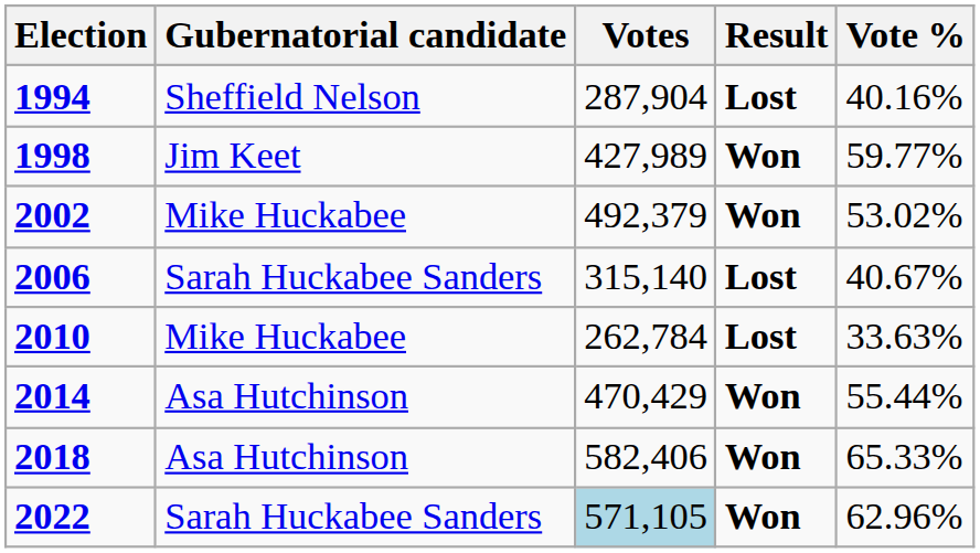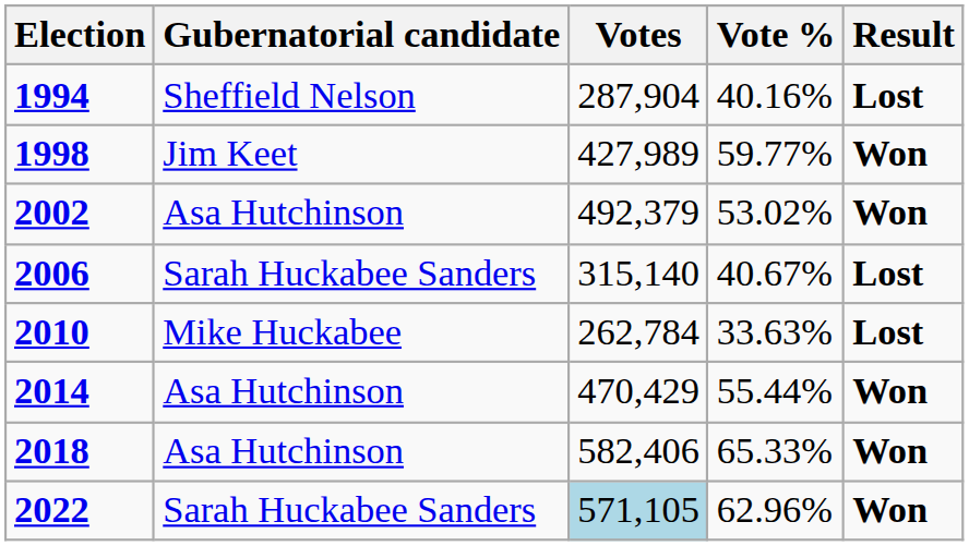 <table class="wikitable">
 <tr>
 <th>Election</th>
 <th>Gubernatorial candidate</th>
 <th>Votes</th>
+<th>Vote %</th>
 <th>Result</th>
-<th>Vote %</th>
 </tr>
 <tr>
 <td><strong><a href='#'>1994</a></strong></td>
 <td><a href='#'>Sheffield Nelson</a></td>
 <td>287,904</td>
+<td>40.16%</td>
 <td><strong>Lost</strong> </td>
-<td>40.16%</td>
 </tr>
 <tr>
 <td><strong><a href='#'>1998</a></strong></td>
 <td><a href='#'>Jim Keet</a></td>
 <td>427,989</td>
+<td>59.77%</td>
 <td><strong>Won</strong> </td>
-<td>59.77%</td>
 </tr>
 <tr>
 <td><strong><a href='#'>2002</a></strong></td>
-<td><a href='#'>Mike Huckabee</a></td>
+<td><a href='#'>Asa Hutchinson</a></td>
 <td>492,379</td>
+<td>53.02%</td>
 <td><strong>Won</strong> </td>
-<td>53.02%</td>
 </tr>
 <tr>
 <td><strong><a href='#'>2006</a></strong></td>
 <td><a href='#'>Sarah Huckabee Sanders</a></td>
 <td>315,140</td>
+<td>40.67%</td>
 <td><strong>Lost</strong> </td>
-<td>40.67%</td>
 </tr>
 <tr>
 <td><strong><a href='#'>2010</a></strong></td>
 <td><a href='#'>Mike Huckabee</a></td>
 <td>262,784</td>
+<td>33.63%</td>
 <td><strong>Lost</strong> </td>
-<td>33.63%</td>
 </tr>
 <tr>
 <td><strong><a href='#'>2014</a></strong></td>
 <td><a href='#'>Asa Hutchinson</a></td>
 <td>470,429</td>
+<td>55.44%</td>
 <td><strong>Won</strong> </td>
-<td>55.44%</td>
 </tr>
 <tr>
 <td><strong><a href='#'>2018</a></strong></td>
 <td><a href='#'>Asa Hutchinson</a></td>
 <td>582,406</td>
+<td>65.33%</td>
 <td><strong>Won</strong> </td>
-<td>65.33%</td>
 </tr>
 <tr>
 <td><strong><a href='#'>2022</a></strong></td>
 <td><a href='#'>Sarah Huckabee Sanders</a></td>
 <td style="background: lightblue;">571,105</td>
+<td>62.96%</td>
 <td><strong>Won</strong> </td>
-<td>62.96%</td>
 </tr>
 </table>
